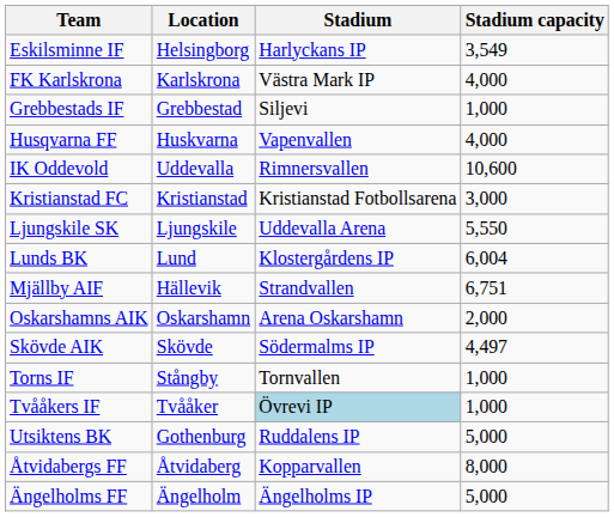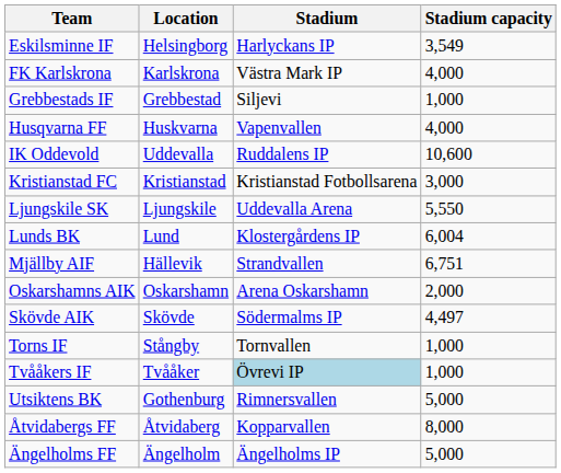 <table class="wikitable sortable" border="1">
 <tr>
 <th>Team</th>
 <th>Location</th>
 <th>Stadium</th>
 <th>Stadium capacity</th>
 </tr>
 <tr>
 <td><a href='#'>Eskilsminne IF</a></td>
 <td><a href='#'>Helsingborg</a></td>
 <td><a href='#'>Harlyckans IP</a></td>
 <td>3,549</td>
 </tr>
 <tr>
 <td><a href='#'>FK Karlskrona</a></td>
 <td><a href='#'>Karlskrona</a></td>
 <td>Västra Mark IP</td>
 <td>4,000</td>
 </tr>
 <tr>
 <td><a href='#'>Grebbestads IF</a></td>
 <td><a href='#'>Grebbestad</a></td>
 <td>Siljevi</td>
 <td>1,000</td>
 </tr>
 <tr>
 <td><a href='#'>Husqvarna FF</a></td>
 <td><a href='#'>Huskvarna</a></td>
 <td><a href='#'>Vapenvallen</a></td>
 <td>4,000</td>
 </tr>
 <tr>
 <td><a href='#'>IK Oddevold</a></td>
 <td><a href='#'>Uddevalla</a></td>
-<td><a href='#'>Rimnersvallen</a></td>
+<td><a href='#'>Ruddalens IP</a></td>
 <td>10,600</td>
 </tr>
 <tr>
 <td><a href='#'>Kristianstad FC</a></td>
 <td><a href='#'>Kristianstad</a></td>
 <td>Kristianstad Fotbollsarena</td>
 <td>3,000</td>
 </tr>
 <tr>
 <td><a href='#'>Ljungskile SK</a></td>
 <td><a href='#'>Ljungskile</a></td>
 <td><a href='#'>Uddevalla Arena</a></td>
 <td>5,550</td>
 </tr>
 <tr>
 <td><a href='#'>Lunds BK</a></td>
 <td><a href='#'>Lund</a></td>
 <td><a href='#'>Klostergårdens IP</a></td>
 <td>6,004</td>
 </tr>
 <tr>
 <td><a href='#'>Mjällby AIF</a></td>
 <td><a href='#'>Hällevik</a></td>
 <td><a href='#'>Strandvallen</a></td>
 <td>6,751</td>
 </tr>
 <tr>
 <td><a href='#'>Oskarshamns AIK</a></td>
 <td><a href='#'>Oskarshamn</a></td>
 <td><a href='#'>Arena Oskarshamn</a></td>
 <td>2,000</td>
 </tr>
 <tr>
 <td><a href='#'>Skövde AIK</a></td>
 <td><a href='#'>Skövde</a></td>
 <td><a href='#'>Södermalms IP</a></td>
 <td>4,497</td>
 </tr>
 <tr>
 <td><a href='#'>Torns IF</a></td>
 <td><a href='#'>Stångby</a></td>
 <td>Tornvallen</td>
 <td>1,000</td>
 </tr>
 <tr>
 <td><a href='#'>Tvååkers IF</a></td>
 <td><a href='#'>Tvååker</a></td>
 <td style="background: lightblue;">Övrevi IP</td>
 <td>1,000</td>
 </tr>
 <tr>
 <td><a href='#'>Utsiktens BK</a></td>
 <td><a href='#'>Gothenburg</a></td>
-<td><a href='#'>Ruddalens IP</a></td>
+<td><a href='#'>Rimnersvallen</a></td>
 <td>5,000</td>
 </tr>
 <tr>
 <td><a href='#'>Åtvidabergs FF</a></td>
 <td><a href='#'>Åtvidaberg</a></td>
 <td><a href='#'>Kopparvallen</a></td>
 <td>8,000</td>
 </tr>
 <tr>
 <td><a href='#'>Ängelholms FF</a></td>
 <td><a href='#'>Ängelholm</a></td>
 <td><a href='#'>Ängelholms IP</a></td>
 <td>5,000</td>
 </tr>
 </table>
